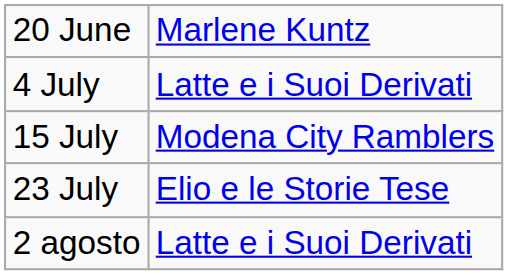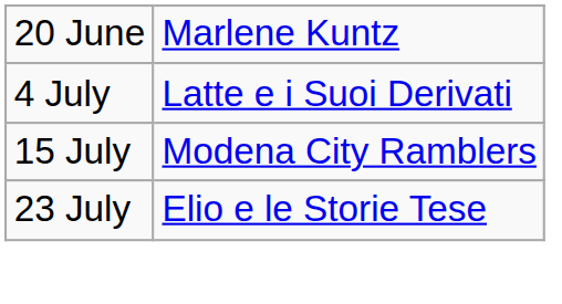 <table class="wikitable">
 <tr>
 <td>20 June</td>
 <td><a href='#'>Marlene Kuntz</a></td>
 </tr>
 <tr>
 <td>4 July</td>
 <td><a href='#'>Latte e i Suoi Derivati</a></td>
 </tr>
 <tr>
 <td>15 July</td>
 <td><a href='#'>Modena City Ramblers</a></td>
 </tr>
 <tr>
 <td>23 July</td>
 <td><a href='#'>Elio e le Storie Tese</a></td>
 </tr>
-<tr>
-<td>2 agosto</td>
-<td><a href='#'>Latte e i Suoi Derivati</a></td>
-</tr>
 </table>
